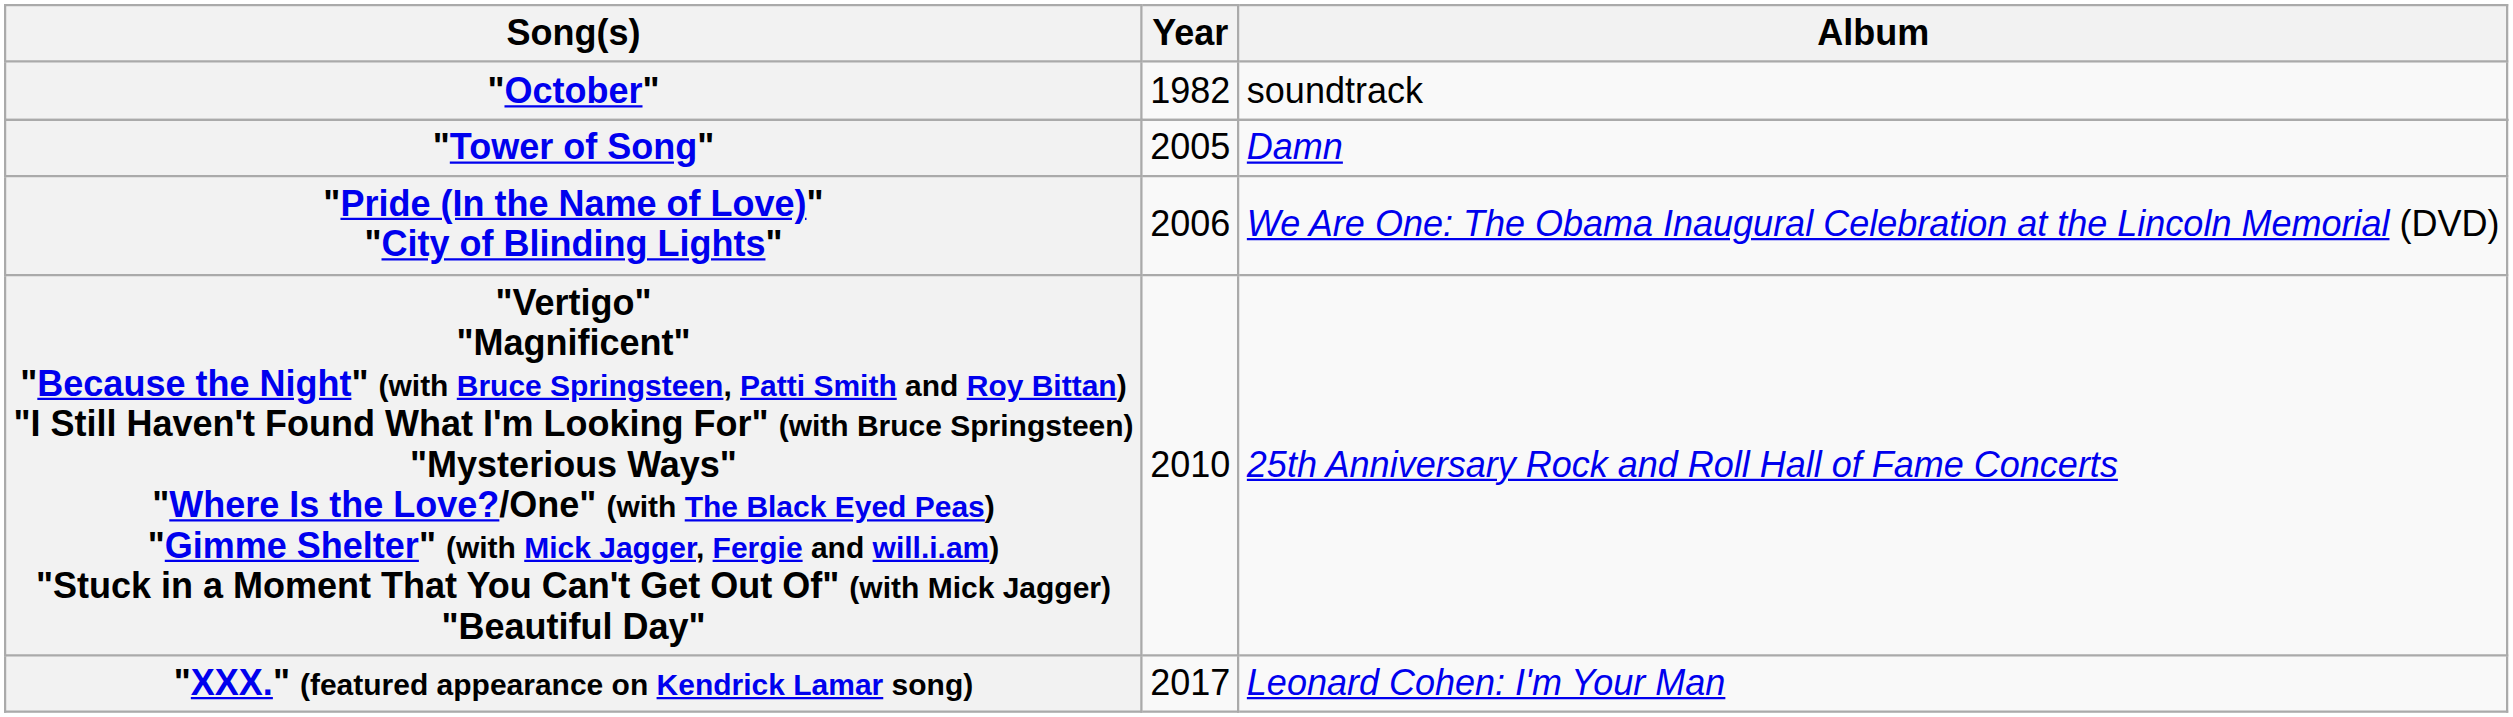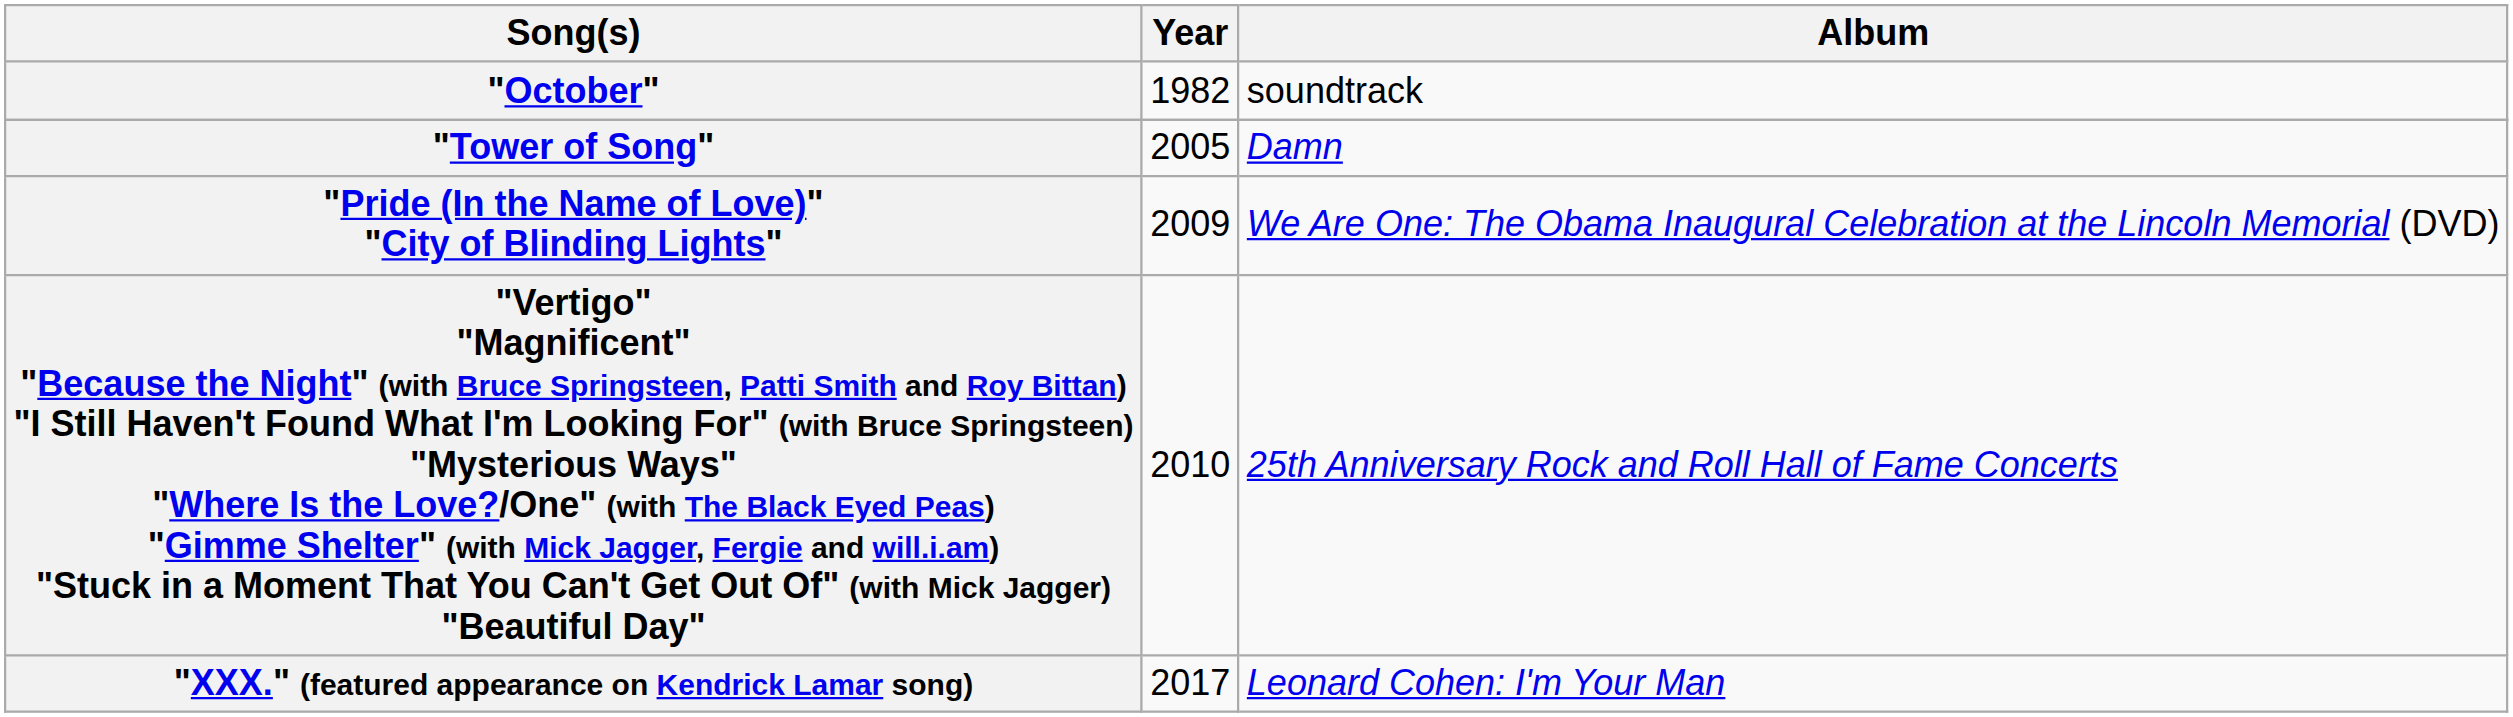 <table class="wikitable plainrowheaders">
 <tr>
 <th scope="col">Song(s)</th>
 <th scope="col">Year</th>
 <th scope="col">Album</th>
 </tr>
 <tr>
 <th scope="row">"<a href='#'>October</a>"</th>
 <td>1982</td>
 <td><em></em> soundtrack</td>
 </tr>
 <tr>
 </tr>
 <tr>
 <th scope="row">"<a href='#'>Tower of Song</a>"</th>
 <td>2005</td>
 <td><em><a href='#'>Damn</a></em></td>
 </tr>
 <tr>
 <th scope="row">"<a href='#'>Pride (In the Name of Love)</a>"<br>"<a href='#'>City of Blinding Lights</a>"</th>
-<td>2006</td>
+<td>2009</td>
 <td><em><a href='#'>We Are One: The Obama Inaugural Celebration at the Lincoln Memorial</a></em> (DVD)</td>
 </tr>
 <tr>
 <th scope="row">"Vertigo"<br>"Magnificent"<br>"<a href='#'>Because the Night</a>" <small>(with <a href='#'>Bruce Springsteen</a>, <a href='#'>Patti Smith</a> and <a href='#'>Roy Bittan</a>)</small><br>"I Still Haven't Found What I'm Looking For" <small>(with Bruce Springsteen)</small><br>"Mysterious Ways"<br>"<a href='#'>Where Is the Love?</a>/One" <small>(with <a href='#'>The Black Eyed Peas</a>)</small><br>"<a href='#'>Gimme Shelter</a>" <small>(with <a href='#'>Mick Jagger</a>, <a href='#'>Fergie</a> and <a href='#'>will.i.am</a>)</small><br>"Stuck in a Moment That You Can't Get Out Of" <small>(with Mick Jagger)</small><br>"Beautiful Day"</th>
 <td>2010</td>
 <td><em><a href='#'>25th Anniversary Rock and Roll Hall of Fame Concerts</a></em></td>
 </tr>
 <tr>
 <th scope="row">"<a href='#'>XXX.</a>" <small>(featured appearance on <a href='#'>Kendrick Lamar</a> song)</small></th>
 <td>2017</td>
 <td><em><a href='#'>Leonard Cohen: I'm Your Man</a></em></td>
 </tr>
 </table>
